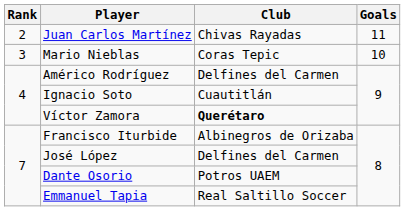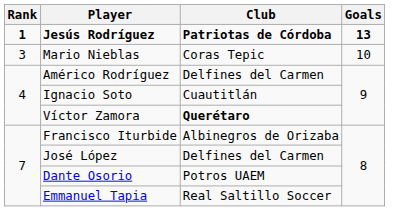 <table class="wikitable">
 <tr>
 <th>Rank</th>
 <th>Player</th>
 <th>Club</th>
 <th>Goals</th>
 </tr>
 <tr>
-<td align=center rowspan=1>2</td>
-<td> <a href='#'>Juan Carlos Martínez</a></td>
-<td>Chivas Rayadas</td>
-<td align=center rowspan=1>11</td>
+<td align=center rowspan=1><strong>1</strong></td>
+<td> <strong>Jesús Rodríguez</strong></td>
+<td><strong>Patriotas de Córdoba</strong></td>
+<td align=center rowspan=1><strong>13</strong></td>
 </tr>
 <tr>
 <td align=center rowspan=1>3</td>
 <td> Mario Nieblas</td>
 <td>Coras Tepic</td>
 <td align=center rowspan=1>10</td>
 </tr>
 <tr>
 <td align=center rowspan=3>4</td>
 <td> Américo Rodríguez</td>
 <td>Delfines del Carmen</td>
 <td align=center rowspan=3>9</td>
 </tr>
 <tr>
 <td> Ignacio Soto</td>
 <td>Cuautitlán</td>
 </tr>
 <tr>
 <td> Víctor Zamora</td>
 <td><strong>Querétaro</strong></td>
 </tr>
 <tr>
 <td align=center rowspan=4>7</td>
 <td> Francisco Iturbide</td>
 <td>Albinegros de Orizaba</td>
 <td align=center rowspan=4>8</td>
 </tr>
 <tr>
 <td> José López</td>
 <td>Delfines del Carmen</td>
 </tr>
 <tr>
 <td> <a href='#'>Dante Osorio</a></td>
 <td>Potros UAEM</td>
 </tr>
 <tr>
 <td> <a href='#'>Emmanuel Tapia</a></td>
 <td>Real Saltillo Soccer</td>
 </tr>
 </table>
